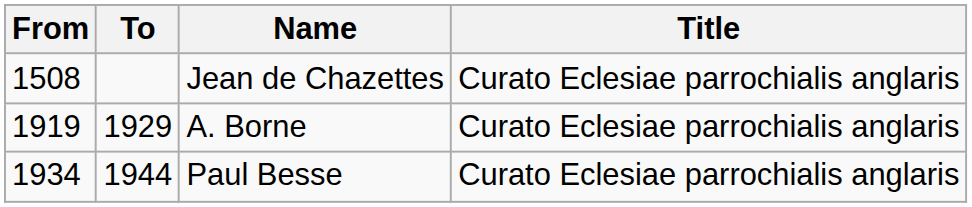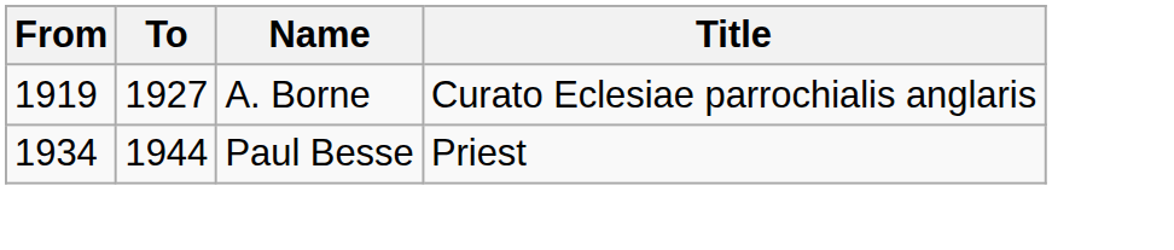 <table class="wikitable">
 <tr>
 <th>From</th>
 <th>To</th>
 <th>Name</th>
 <th>Title</th>
 </tr>
 <tr>
-<td>1508</td>
-<td></td>
-<td>Jean de Chazettes</td>
-<td>Curato Eclesiae parrochialis anglaris</td>
-</tr>
-<tr>
 <td>1919</td>
-<td>1929</td>
+<td>1927</td>
 <td>A. Borne</td>
 <td>Curato Eclesiae parrochialis anglaris</td>
 </tr>
 <tr>
 <td>1934</td>
 <td>1944</td>
 <td>Paul Besse</td>
-<td>Curato Eclesiae parrochialis anglaris</td>
+<td>Priest</td>
 </tr>
 </table>
